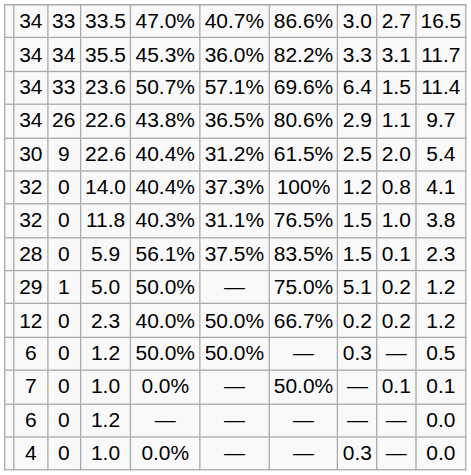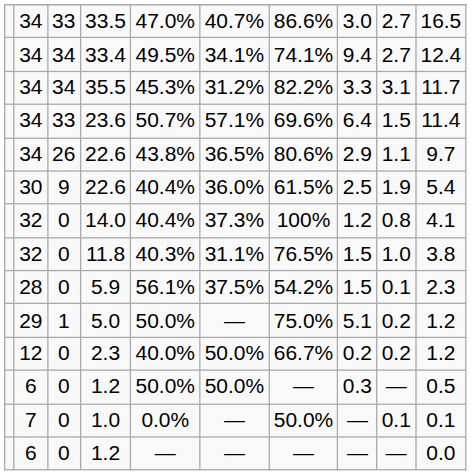 <table class="wikitable sortable" style="text-align:center">
 <tr>
 </tr>
 <tr>
 <td></td>
 <td>34</td>
 <td>33</td>
 <td>33.5</td>
 <td>47.0%</td>
 <td>40.7%</td>
 <td>86.6%</td>
 <td>3.0</td>
 <td>2.7</td>
 <td>16.5</td>
 </tr>
 <tr>
 <td></td>
 <td>34</td>
 <td>34</td>
+<td>33.4</td>
+<td>49.5%</td>
+<td>34.1%</td>
+<td>74.1%</td>
+<td>9.4</td>
+<td>2.7</td>
+<td>12.4</td>
+</tr>
+<tr>
+<td></td>
+<td>34</td>
+<td>34</td>
 <td>35.5</td>
 <td>45.3%</td>
-<td>36.0%</td>
+<td>31.2%</td>
 <td>82.2%</td>
 <td>3.3</td>
 <td>3.1</td>
 <td>11.7</td>
 </tr>
 <tr>
 <td></td>
 <td>34</td>
 <td>33</td>
 <td>23.6</td>
 <td>50.7%</td>
 <td>57.1%</td>
 <td>69.6%</td>
 <td>6.4</td>
 <td>1.5</td>
 <td>11.4</td>
 </tr>
 <tr>
 <td></td>
 <td>34</td>
 <td>26</td>
 <td>22.6</td>
 <td>43.8%</td>
 <td>36.5%</td>
 <td>80.6%</td>
 <td>2.9</td>
 <td>1.1</td>
 <td>9.7</td>
 </tr>
 <tr>
 <td></td>
 <td>30</td>
 <td>9</td>
 <td>22.6</td>
 <td>40.4%</td>
-<td>31.2%</td>
+<td>36.0%</td>
 <td>61.5%</td>
 <td>2.5</td>
-<td>2.0</td>
+<td>1.9</td>
 <td>5.4</td>
 </tr>
 <tr>
 <td></td>
 <td>32</td>
 <td>0</td>
 <td>14.0</td>
 <td>40.4%</td>
 <td>37.3%</td>
 <td>100%</td>
 <td>1.2</td>
 <td>0.8</td>
 <td>4.1</td>
 </tr>
 <tr>
 <td></td>
 <td>32</td>
 <td>0</td>
 <td>11.8</td>
 <td>40.3%</td>
 <td>31.1%</td>
 <td>76.5%</td>
 <td>1.5</td>
 <td>1.0</td>
 <td>3.8</td>
 </tr>
 <tr>
 <td></td>
 <td>28</td>
 <td>0</td>
 <td>5.9</td>
 <td>56.1%</td>
 <td>37.5%</td>
-<td>83.5%</td>
+<td>54.2%</td>
 <td>1.5</td>
 <td>0.1</td>
 <td>2.3</td>
 </tr>
 <tr>
 <td></td>
 <td>29</td>
 <td>1</td>
 <td>5.0</td>
 <td>50.0%</td>
 <td>—</td>
 <td>75.0%</td>
 <td>5.1</td>
 <td>0.2</td>
 <td>1.2</td>
 </tr>
 <tr>
 <td></td>
 <td>12</td>
 <td>0</td>
 <td>2.3</td>
 <td>40.0%</td>
 <td>50.0%</td>
 <td>66.7%</td>
 <td>0.2</td>
 <td>0.2</td>
 <td>1.2</td>
 </tr>
 <tr>
 <td></td>
 <td>6</td>
 <td>0</td>
 <td>1.2</td>
 <td>50.0%</td>
 <td>50.0%</td>
 <td>—</td>
 <td>0.3</td>
 <td>—</td>
 <td>0.5</td>
 </tr>
 <tr>
 <td></td>
 <td>7</td>
 <td>0</td>
 <td>1.0</td>
 <td>0.0%</td>
 <td>—</td>
 <td>50.0%</td>
 <td>—</td>
 <td>0.1</td>
 <td>0.1</td>
 </tr>
 <tr>
 <td></td>
 <td>6</td>
 <td>0</td>
 <td>1.2</td>
 <td>—</td>
 <td>—</td>
 <td>—</td>
 <td>—</td>
 <td>—</td>
 <td>0.0</td>
 </tr>
-<tr>
-<td></td>
-<td>4</td>
-<td>0</td>
-<td>1.0</td>
-<td>0.0%</td>
-<td>—</td>
-<td>—</td>
-<td>0.3</td>
-<td>—</td>
-<td>0.0</td>
-</tr>
 </table>
